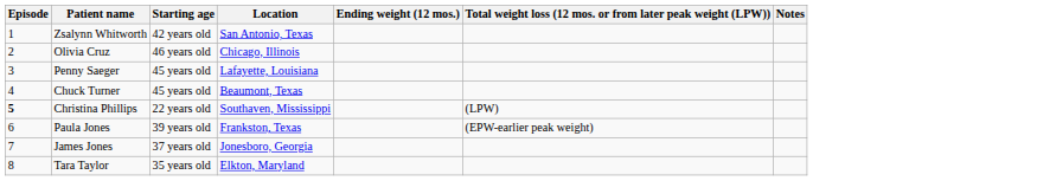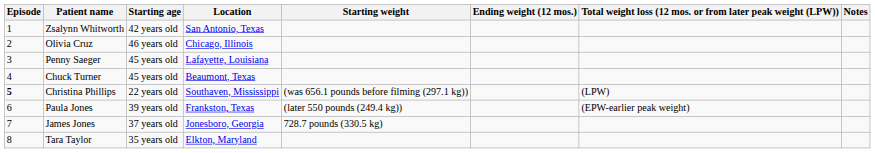 <table class="wikitable sortable ">
 <tr>
 <th>Episode</th>
 <th>Patient name</th>
 <th>Starting age</th>
 <th>Location</th>
+<th>Starting weight</th>
 <th>Ending weight (12 mos.)</th>
 <th>Total weight loss (12 mos. or from later peak weight (LPW))</th>
 <th>Notes</th>
 </tr>
 <tr>
 <td>1</td>
 <td>Zsalynn Whitworth</td>
 <td>42 years old</td>
 <td><a href='#'>San Antonio, Texas</a></td>
 <td></td>
 <td></td>
 <td></td>
+<td></td>
 </tr>
 <tr>
 <td>2</td>
 <td>Olivia Cruz</td>
 <td>46 years old</td>
 <td><a href='#'>Chicago, Illinois</a></td>
+<td></td>
 <td></td>
 <td></td>
 <td></td>
 </tr>
 <tr>
 <td>3</td>
 <td>Penny Saeger</td>
 <td>45 years old</td>
 <td><a href='#'>Lafayette, Louisiana</a></td>
 <td></td>
 <td></td>
 <td></td>
+<td></td>
 </tr>
 <tr>
 <td>4</td>
 <td>Chuck Turner</td>
 <td>45 years old</td>
 <td><a href='#'>Beaumont, Texas</a></td>
 <td></td>
 <td></td>
 <td></td>
+<td></td>
 </tr>
 <tr>
 <td><strong>5</strong></td>
 <td>Christina Phillips</td>
 <td>22 years old</td>
 <td><a href='#'>Southaven, Mississippi</a></td>
+<td> (was 656.1 pounds before filming (297.1 kg))</td>
 <td></td>
 <td> (LPW)</td>
 <td></td>
 </tr>
 <tr>
 <td>6</td>
 <td>Paula Jones</td>
 <td>39 years old</td>
 <td><a href='#'>Frankston, Texas</a></td>
+<td> (later 550 pounds (249.4 kg))</td>
 <td></td>
 <td> (EPW-earlier peak weight)</td>
 <td></td>
 </tr>
 <tr>
 <td>7</td>
 <td>James Jones</td>
 <td>37 years old</td>
 <td><a href='#'>Jonesboro, Georgia</a></td>
+<td>728.7 pounds (330.5 kg)</td>
 <td></td>
 <td></td>
 <td></td>
 </tr>
 <tr>
 <td>8</td>
 <td>Tara Taylor</td>
 <td>35 years old</td>
 <td><a href='#'>Elkton, Maryland</a></td>
 <td></td>
 <td></td>
 <td></td>
+<td></td>
 </tr>
 </table>
